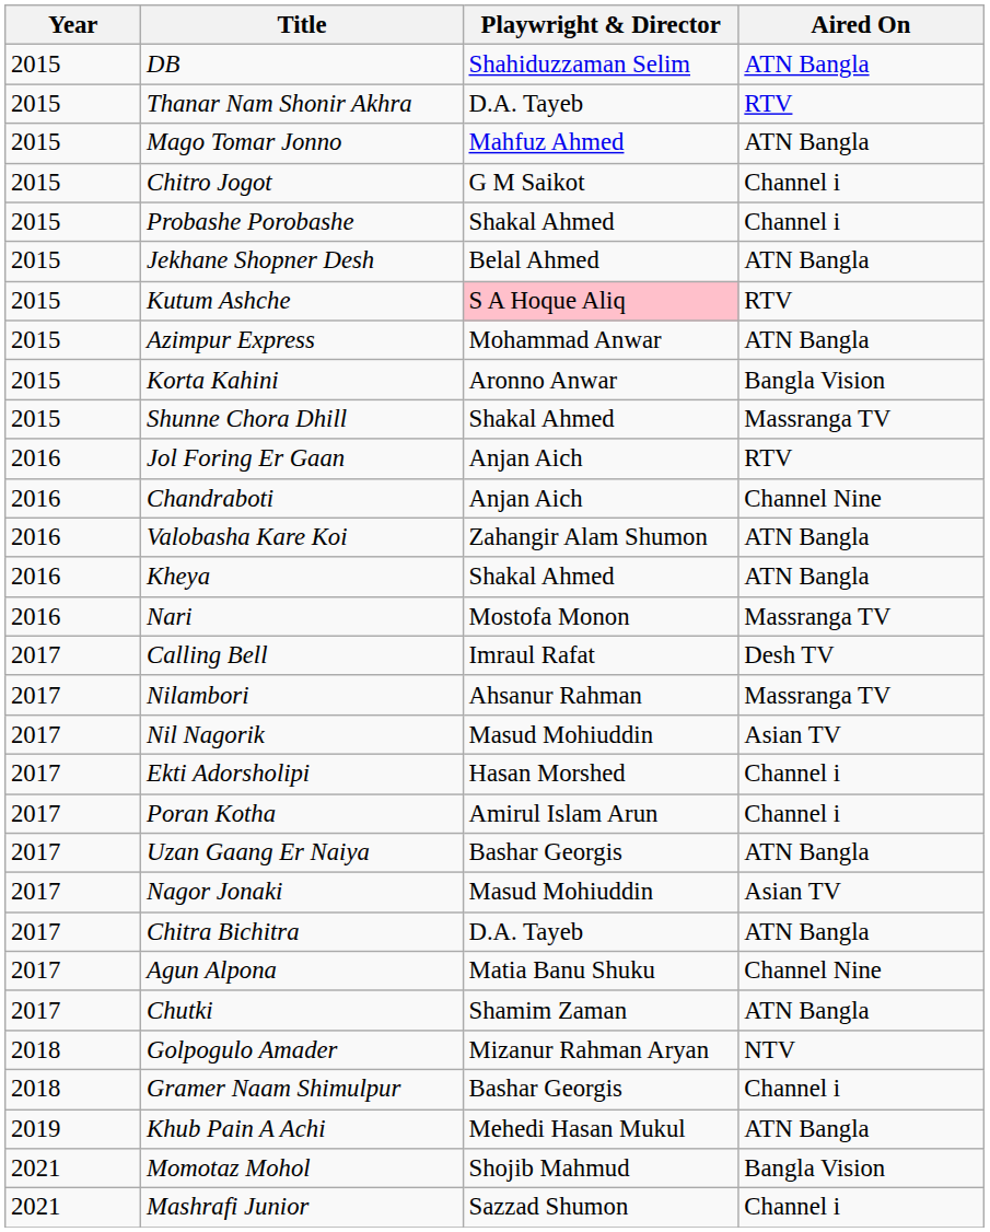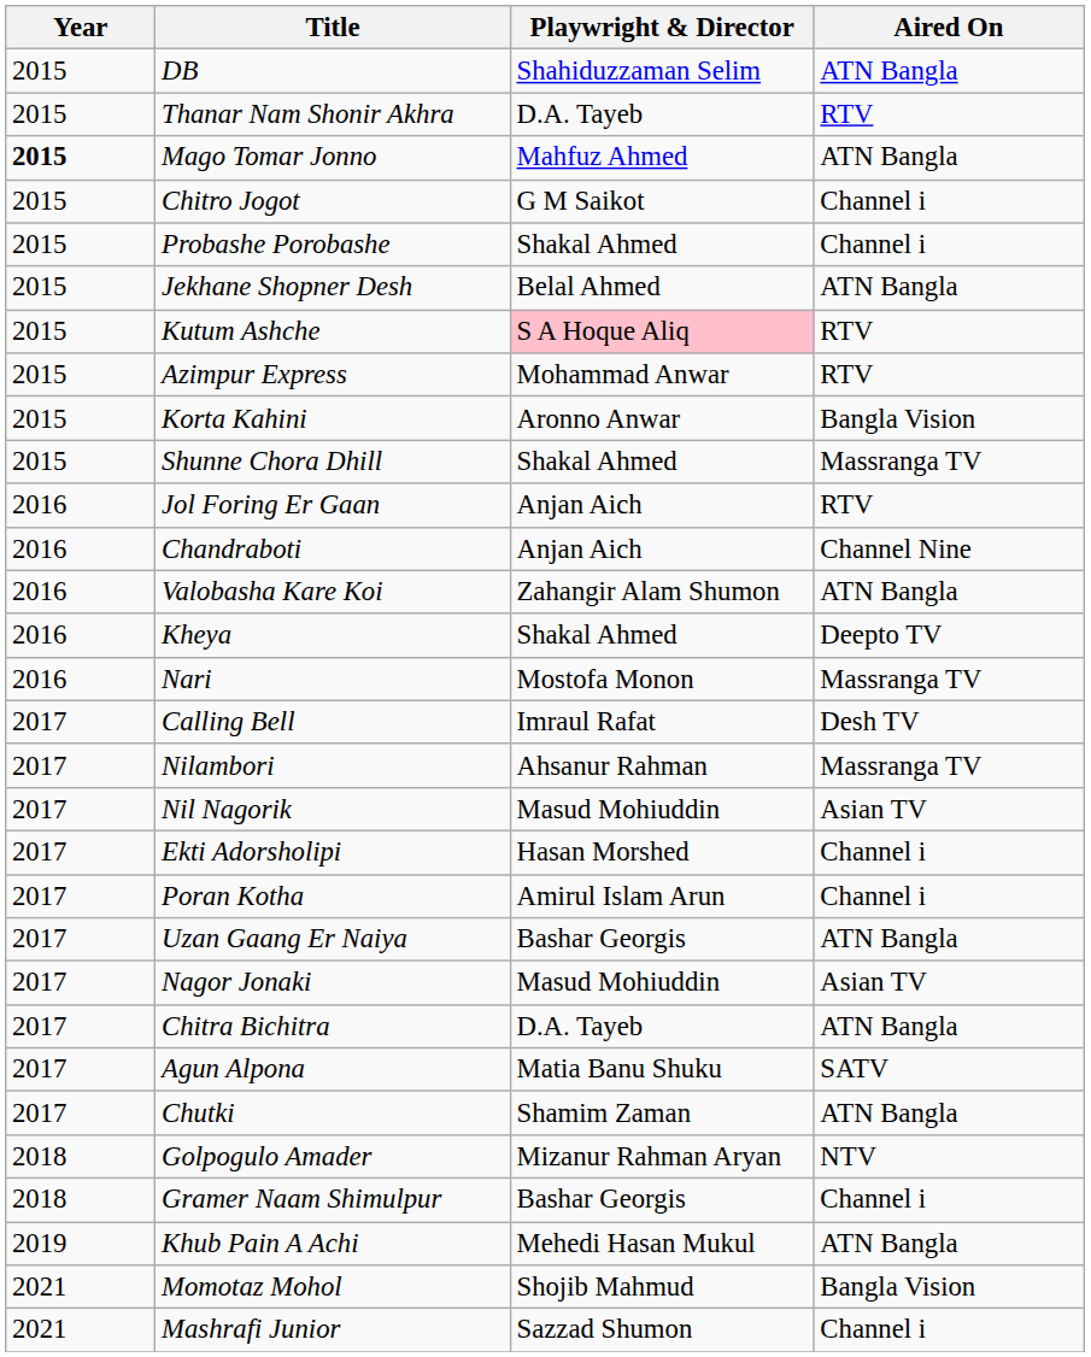 <table class="wikitable sortable">
 <tr>
 <th scope="col" style="width:80px;">Year</th>
 <th class="unsortable" scope="col" style="width:200px;">Title</th>
 <th class="unsortable" scope="col" style="width:170px;">Playwright & Director</th>
 <th class="unsortable" scope="col" style="width:150px;">Aired On</th>
 </tr>
 <tr>
 <td style="text-align:left;">2015</td>
 <td><em>DB</em></td>
 <td><a href='#'>Shahiduzzaman Selim</a></td>
 <td><a href='#'>ATN Bangla</a></td>
 </tr>
 <tr>
 <td style="text-align:left;">2015</td>
 <td><em>Thanar Nam Shonir Akhra</em></td>
 <td>D.A. Tayeb</td>
 <td><a href='#'>RTV</a></td>
 </tr>
 <tr>
-<td style="text-align:left;">2015</td>
+<td style="text-align:left;"><strong>2015</strong></td>
 <td><em>Mago Tomar Jonno</em></td>
 <td><a href='#'>Mahfuz Ahmed</a></td>
 <td>ATN Bangla</td>
 </tr>
 <tr>
 <td style="text-align:left;">2015</td>
 <td><em>Chitro Jogot</em></td>
 <td>G M Saikot</td>
 <td>Channel i</td>
 </tr>
 <tr>
 <td style="text-align:left;">2015</td>
 <td><em>Probashe Porobashe</em></td>
 <td>Shakal Ahmed</td>
 <td>Channel i</td>
 </tr>
 <tr>
 <td style="text-align:left;">2015</td>
 <td><em>Jekhane Shopner Desh</em></td>
 <td>Belal Ahmed</td>
 <td>ATN Bangla</td>
 </tr>
 <tr>
 <td style="text-align:left;">2015</td>
 <td><em>Kutum Ashche</em></td>
 <td style="background: pink;">S A Hoque Aliq</td>
 <td>RTV</td>
 </tr>
 <tr>
 <td style="text-align:left;">2015</td>
 <td><em>Azimpur Express</em></td>
 <td>Mohammad Anwar</td>
-<td>ATN Bangla</td>
+<td>RTV</td>
 </tr>
 <tr>
 <td style="text-align:left;">2015</td>
 <td><em>Korta Kahini</em></td>
 <td>Aronno Anwar</td>
 <td>Bangla Vision</td>
 </tr>
 <tr>
 <td style="text-align:left;">2015</td>
 <td><em>Shunne Chora Dhill</em></td>
 <td>Shakal Ahmed</td>
 <td>Massranga TV</td>
 </tr>
 <tr>
 <td style="text-align:left;">2016</td>
 <td><em>Jol Foring Er Gaan</em></td>
 <td>Anjan Aich</td>
 <td>RTV</td>
 </tr>
 <tr>
 <td style="text-align:left;">2016</td>
 <td><em>Chandraboti</em></td>
 <td>Anjan Aich</td>
 <td>Channel Nine</td>
 </tr>
 <tr>
 <td style="text-align:left;">2016</td>
 <td><em>Valobasha Kare Koi</em></td>
 <td>Zahangir Alam Shumon</td>
 <td>ATN Bangla</td>
 </tr>
 <tr>
 <td style="text-align:left;">2016</td>
 <td><em>Kheya</em></td>
 <td>Shakal Ahmed</td>
-<td>ATN Bangla</td>
+<td>Deepto TV</td>
 </tr>
 <tr>
 <td style="text-align:left;">2016</td>
 <td><em>Nari</em></td>
 <td>Mostofa Monon</td>
 <td>Massranga TV</td>
 </tr>
 <tr>
 <td style="text-align:left;">2017</td>
 <td><em>Calling Bell</em></td>
 <td>Imraul Rafat</td>
 <td>Desh TV</td>
 </tr>
 <tr>
 <td style="text-align:left;">2017</td>
 <td><em>Nilambori</em></td>
 <td>Ahsanur Rahman</td>
 <td>Massranga TV</td>
 </tr>
 <tr>
 <td style="text-align:left;">2017</td>
 <td><em>Nil Nagorik</em></td>
 <td>Masud Mohiuddin</td>
 <td>Asian TV</td>
 </tr>
 <tr>
 <td style="text-align:left;">2017</td>
 <td><em>Ekti Adorsholipi</em></td>
 <td>Hasan Morshed</td>
 <td>Channel i</td>
 </tr>
 <tr>
 <td style="text-align:left;">2017</td>
 <td><em>Poran Kotha</em></td>
 <td>Amirul Islam Arun</td>
 <td>Channel i</td>
 </tr>
 <tr>
 <td style="text-align:left;">2017</td>
 <td><em>Uzan Gaang Er Naiya</em></td>
 <td>Bashar Georgis</td>
 <td>ATN Bangla</td>
 </tr>
 <tr>
 <td style="text-align:left;">2017</td>
 <td><em>Nagor Jonaki</em></td>
 <td>Masud Mohiuddin</td>
 <td>Asian TV</td>
 </tr>
 <tr>
 <td style="text-align:left;">2017</td>
 <td><em>Chitra Bichitra</em></td>
 <td>D.A. Tayeb</td>
 <td>ATN Bangla</td>
 </tr>
 <tr>
 <td style="text-align:left;">2017</td>
 <td><em>Agun Alpona</em></td>
 <td>Matia Banu Shuku</td>
-<td>Channel Nine</td>
+<td>SATV</td>
 </tr>
 <tr>
 <td style="text-align:left;">2017</td>
 <td><em>Chutki</em></td>
 <td>Shamim Zaman</td>
 <td>ATN Bangla</td>
 </tr>
 <tr>
 <td style="text-align:left;">2018</td>
 <td><em>Golpogulo Amader</em></td>
 <td>Mizanur Rahman Aryan</td>
 <td>NTV</td>
 </tr>
 <tr>
 <td style="text-align:left;">2018</td>
 <td><em>Gramer Naam Shimulpur</em></td>
 <td>Bashar Georgis</td>
 <td>Channel i</td>
 </tr>
 <tr>
 <td style="text-align:left;">2019</td>
 <td><em>Khub Pain A Achi</em></td>
 <td>Mehedi Hasan Mukul</td>
 <td>ATN Bangla</td>
 </tr>
 <tr>
 <td style="text-align:left;">2021</td>
 <td><em>Momotaz Mohol</em></td>
 <td>Shojib Mahmud</td>
 <td>Bangla Vision</td>
 </tr>
 <tr>
 <td style="text-align:left;">2021</td>
 <td><em>Mashrafi Junior</em></td>
 <td>Sazzad Shumon</td>
 <td>Channel i</td>
 </tr>
 <tr>
 </tr>
 </table>
